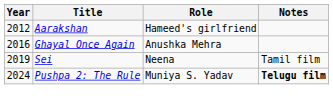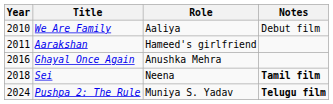 <table class="wikitable sortable">
 <tr>
 <th>Year</th>
 <th>Title</th>
 <th>Role</th>
 <th class="unsortable">Notes</th>
 </tr>
 <tr>
-<td>2012</td>
+<td>2010</td>
+<td><em><a href='#'>We Are Family</a></em></td>
+<td>Aaliya</td>
+<td>Debut film</td>
+</tr>
+<tr>
+<td>2011</td>
 <td><em><a href='#'>Aarakshan</a></em></td>
 <td>Hameed's girlfriend</td>
 <td></td>
 </tr>
 <tr>
 <td>2016</td>
 <td><em><a href='#'>Ghayal Once Again</a></em></td>
 <td>Anushka Mehra</td>
 <td></td>
 </tr>
 <tr>
-<td>2019</td>
+<td>2018</td>
 <td><em><a href='#'>Sei</a></em></td>
 <td>Neena</td>
-<td>Tamil film</td>
+<td><strong>Tamil film</strong></td>
 </tr>
 <tr>
 <td>2024</td>
 <td><em><a href='#'>Pushpa 2: The Rule</a></em></td>
 <td>Muniya S. Yadav</td>
 <td><strong>Telugu film</strong></td>
 </tr>
 </table>
